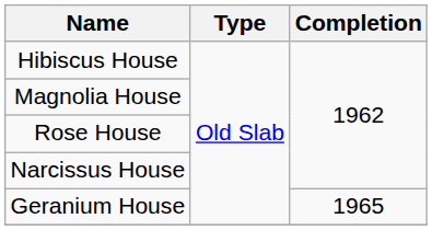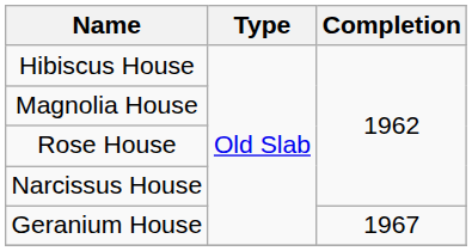 <table class="wikitable" style="text-align: center">
 <tr>
 <th>Name</th>
 <th>Type</th>
 <th>Completion</th>
 </tr>
 <tr>
 <td>Hibiscus House</td>
 <td rowspan="5"><a href='#'>Old Slab</a></td>
 <td rowspan="4">1962</td>
 </tr>
 <tr>
 <td>Magnolia House</td>
 </tr>
 <tr>
 <td>Rose House</td>
 </tr>
 <tr>
 <td>Narcissus House</td>
 </tr>
 <tr>
 <td>Geranium House</td>
-<td rowspan="1">1965</td>
+<td rowspan="1">1967</td>
 </tr>
 <tr>
 </tr>
 </table>
